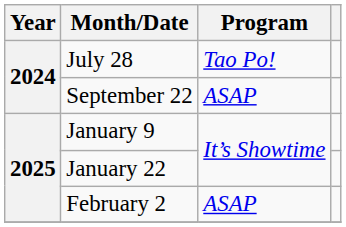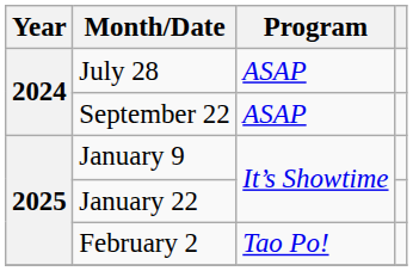 <table class="wikitable">
 <tr>
 <th>Year</th>
 <th>Month/Date</th>
 <th>Program</th>
 <th></th>
 </tr>
 <tr>
 <th rowspan="2">2024</th>
 <td>July 28</td>
-<td><em><a href='#'>Tao Po!</a></em></td>
+<td><em><a href='#'>ASAP</a></em></td>
 <td></td>
 </tr>
 <tr>
 <td>September 22</td>
 <td><em><a href='#'>ASAP</a></em></td>
 <td></td>
 </tr>
 <tr>
 <th rowspan="3">2025</th>
 <td>January 9</td>
 <td rowspan="2"><em><a href='#'>It’s Showtime</a></em></td>
 <td></td>
 </tr>
 <tr>
 <td>January 22</td>
 <td></td>
 </tr>
 <tr>
 <td>February 2</td>
-<td><em><a href='#'>ASAP</a></em></td>
+<td><em><a href='#'>Tao Po!</a></em></td>
 <td></td>
 </tr>
 <tr>
 </tr>
 </table>
